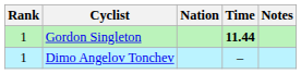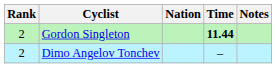 <table class="wikitable sortable" style="text-align:center">
 <tr>
 <th>Rank</th>
 <th>Cyclist</th>
 <th>Nation</th>
 <th>Time</th>
 <th>Notes</th>
 </tr>
 <tr bgcolor=bbf3bb>
-<td>1</td>
+<td>2</td>
 <td align=left data-sort-value="Singleton, Gordon"><a href='#'>Gordon Singleton</a></td>
 <td align=left></td>
 <td><strong>11.44</strong></td>
 <td></td>
 </tr>
 <tr bgcolor=bbf3ff>
-<td>1</td>
+<td>2</td>
 <td align=left data-sort-value="Angelov Tonchev, Dimo"><a href='#'>Dimo Angelov Tonchev</a></td>
 <td align=left></td>
 <td>–</td>
 <td></td>
 </tr>
 </table>
